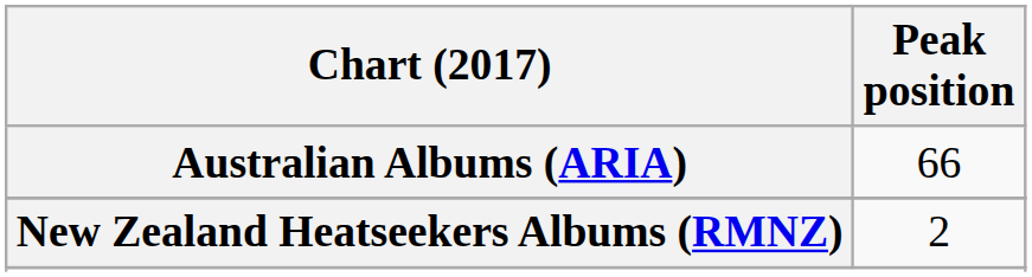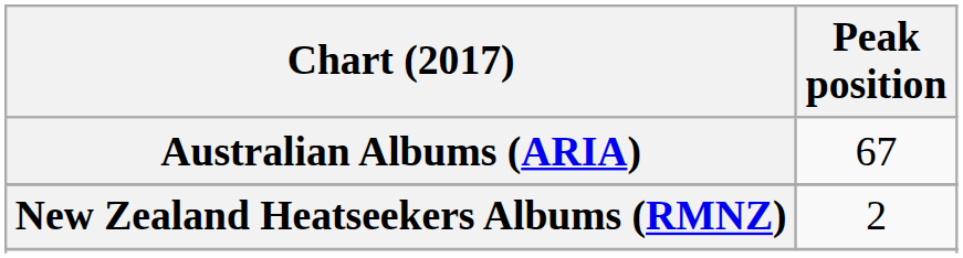 <table class="wikitable sortable plainrowheaders" style="text-align:center">
 <tr>
 <th scope="col">Chart (2017)</th>
 <th scope="col">Peak<br> position</th>
 </tr>
 <tr>
 <th scope="row">Australian Albums (<a href='#'>ARIA</a>)</th>
-<td>66</td>
+<td>67</td>
 </tr>
 <tr>
 </tr>
 <tr>
 </tr>
 <tr>
 </tr>
 <tr>
 </tr>
 <tr>
 </tr>
 <tr>
 </tr>
 <tr>
 </tr>
 <tr>
 </tr>
 <tr>
 <th scope="row">New Zealand Heatseekers Albums (<a href='#'>RMNZ</a>)</th>
 <td>2</td>
 </tr>
 <tr>
 </tr>
 <tr>
 </tr>
 <tr>
 </tr>
 <tr>
 </tr>
 <tr>
 </tr>
 <tr>
 </tr>
 </table>
